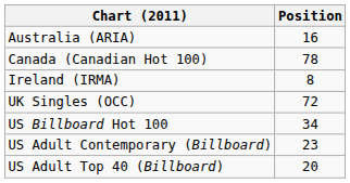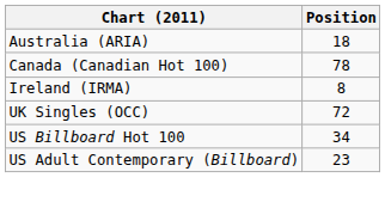 <table class="wikitable sortable">
 <tr>
 <th>Chart (2011)</th>
 <th>Position</th>
 </tr>
 <tr>
 <td>Australia (ARIA)</td>
-<td style="text-align:center;">16</td>
+<td style="text-align:center;">18</td>
 </tr>
 <tr>
 <td>Canada (Canadian Hot 100)</td>
 <td style="text-align:center;">78</td>
 </tr>
 <tr>
 <td>Ireland (IRMA)</td>
 <td style="text-align:center;">8</td>
 </tr>
 <tr>
 <td>UK Singles (OCC)</td>
 <td style="text-align:center;">72</td>
 </tr>
 <tr>
 <td>US <em>Billboard</em> Hot 100</td>
 <td style="text-align:center;">34</td>
 </tr>
 <tr>
 <td>US Adult Contemporary (<em>Billboard</em>)</td>
 <td style="text-align:center;">23</td>
 </tr>
-<tr>
-<td>US Adult Top 40 (<em>Billboard</em>)</td>
-<td style="text-align:center;">20</td>
-</tr>
 </table>
